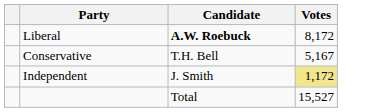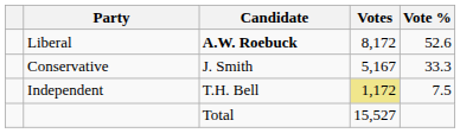 <table class="wikitable">
 <tr>
 <th></th>
 <th scope="col" width="175">Party</th>
 <th scope="col" width="150">Candidate</th>
 <th>Votes</th>
+<th>Vote %</th>
 </tr>
 <tr>
 <td>   </td>
 <td>Liberal</td>
 <td><strong>A.W. Roebuck</strong></td>
 <td align=right>8,172</td>
+<td align=right>52.6</td>
 </tr>
 <tr>
 <td>   </td>
 <td>Conservative</td>
-<td>T.H. Bell</td>
+<td>J. Smith</td>
 <td align=right>5,167</td>
+<td align=right>33.3</td>
 </tr>
 <tr>
 <td>   </td>
 <td>Independent</td>
-<td>J. Smith</td>
+<td>T.H. Bell</td>
 <td align=right style="background: khaki;">1,172</td>
+<td align=right>7.5<br></td>
 </tr>
 <tr |>
 <td></td>
 <td></td>
 <td>Total</td>
 <td align=right>15,527</td>
+<td></td>
 </tr>
 </table>
